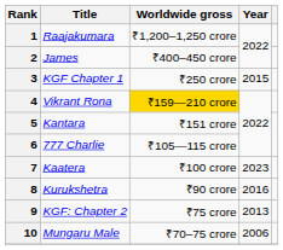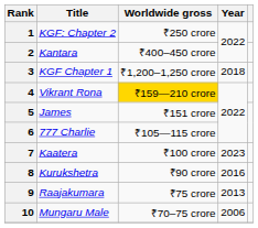 <table class="wikitable sortable plainrowheaders">
 <tr>
 <th scope="col">Rank</th>
 <th scope="col">Title</th>
 <th scope="col">Worldwide gross</th>
 <th scope="col">Year</th>
 <th scope="col" class="unsortable"></th>
 </tr>
 <tr>
 <th scope="row" style=text-align:right>1</th>
-<td><em><a href='#'>Raajakumara</a></em></td>
-<td align="right">₹1,200–1,250 crore</td>
+<td><em><a href='#'>KGF: Chapter 2</a></em></td>
+<td align="right">₹250 crore</td>
 <td rowspan=2>2022</td>
 <td align="center"></td>
 </tr>
 <tr>
 <th scope="row" style=text-align:right>2</th>
-<td><em><a href='#'>James</a></em></td>
+<td><em><a href='#'>Kantara</a></em></td>
 <td align="right">₹400–450 crore</td>
 <td align="center"></td>
 </tr>
 <tr>
 <th scope="row" style=text-align:right>3</th>
 <td><em><a href='#'>KGF Chapter 1</a></em></td>
-<td align="right">₹250 crore</td>
-<td align="center">2015</td>
+<td align="right">₹1,200–1,250 crore</td>
+<td align="center">2018</td>
 <td align="center"></td>
 </tr>
 <tr>
 <th scope="row" style=text-align:right>4</th>
 <td><em><a href='#'>Vikrant Rona</a></em></td>
 <td align="right" style="background: gold;">₹159—210 crore</td>
 <td rowspan=3>2022</td>
 <td align="center"></td>
 </tr>
 <tr>
 <th scope="row" style=text-align:right>5</th>
-<td><em><a href='#'>Kantara</a></em></td>
+<td><em><a href='#'>James</a></em></td>
 <td align="right">₹151 crore</td>
 <td rowspan=2 align="center"></td>
 </tr>
 <tr>
 <th scope="row" style=text-align:right>6</th>
 <td><em><a href='#'>777 Charlie</a></em></td>
 <td align="right">₹105—115 crore</td>
 </tr>
 <tr>
 <th scope="row" style="text-align:right">7</th>
 <td><em><a href='#'>Kaatera</a></em></td>
 <td align="right">₹100 crore</td>
 <td align="center">2023</td>
 <td align="center"></td>
 </tr>
 <tr>
 <th scope="row" style=text-align:right>8</th>
 <td><em><a href='#'>Kurukshetra</a></em></td>
 <td align="right">₹90 crore</td>
 <td align="center">2016</td>
 <td align="center"></td>
 </tr>
 <tr>
 <th scope="row" style="text-align:right">9</th>
-<td><em><a href='#'>KGF: Chapter 2</a></em></td>
+<td><em><a href='#'>Raajakumara</a></em></td>
 <td align="right">₹75 crore</td>
 <td align="center">2013</td>
 <td align="center"></td>
 </tr>
 <tr>
 <th scope="row" style="text-align:right">10</th>
 <td><em><a href='#'>Mungaru Male</a></em></td>
 <td align="right">₹70–75 crore</td>
 <td align="center">2006</td>
 <td align="center"></td>
 </tr>
 <tr>
 </tr>
 </table>
